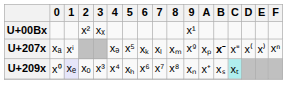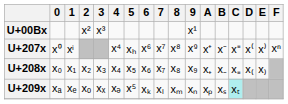 <table class="wikitable" style="margin:0">
 <tr>
 <th></th>
 <th>0</th>
 <th>1</th>
 <th>2</th>
 <th>3</th>
 <th>4</th>
 <th>5</th>
 <th>6</th>
 <th>7</th>
 <th>8</th>
 <th>9</th>
 <th>A</th>
 <th>B</th>
 <th>C</th>
 <th>D</th>
 <th>E</th>
 <th>F</th>
 </tr>
 <tr>
 <th>U+00Bx</th>
 <td></td>
 <td></td>
 <td>x²</td>
-<td>xₓ</td>
+<td>x³</td>
 <td></td>
 <td></td>
 <td></td>
 <td></td>
 <td></td>
 <td>x¹</td>
 <td></td>
 <td></td>
 <td></td>
 <td></td>
 <td></td>
 <td></td>
 </tr>
 <tr>
 <th>U+207x</th>
-<td>xₐ</td>
+<td>x⁰</td>
 <td>xⁱ</td>
 <td bgcolor="silver"></td>
 <td bgcolor="silver"></td>
-<td>xₔ</td>
-<td>x⁵</td>
-<td>xₖ</td>
-<td>xₗ</td>
-<td>xₘ</td>
+<td>x⁴</td>
+<td>xₕ</td>
+<td>x⁶</td>
+<td>x⁷</td>
+<td>x⁸</td>
 <td>x⁹</td>
-<td>xₚ</td>
-<td><strong>x⁻</strong></td>
+<td>x⁺</td>
+<td>x⁻</td>
 <td>x⁼</td>
 <td>x⁽</td>
 <td>x⁾</td>
 <td>xⁿ</td>
 </tr>
 <tr>
+<th>U+208x</th>
+<td>x₀</td>
+<td>x₁</td>
+<td>x₂</td>
+<td>x₃</td>
+<td>x₄</td>
+<td>x₅</td>
+<td>x₆</td>
+<td>x₇</td>
+<td>x₈</td>
+<td>x₉</td>
+<td>x₊</td>
+<td>x₋</td>
+<td>x₌</td>
+<td>x₍</td>
+<td>x₎</td>
+<td bgcolor="silver"></td>
+</tr>
+<tr>
 <th>U+209x</th>
-<td>x⁰</td>
-<td style="background: lavender;">xₑ</td>
+<td>xₐ</td>
+<td>xₑ</td>
 <td>xₒ</td>
-<td>x³</td>
-<td>x⁴</td>
-<td>xₕ</td>
-<td>x⁶</td>
-<td>x⁷</td>
-<td>x⁸</td>
+<td>xₓ</td>
+<td>xₔ</td>
+<td>x⁵</td>
+<td>xₖ</td>
+<td>xₗ</td>
+<td>xₘ</td>
 <td>xₙ</td>
-<td>x⁺</td>
+<td>xₚ</td>
 <td>xₛ</td>
 <td style="background: paleturquoise;">xₜ</td>
 <td bgcolor="silver"></td>
 <td bgcolor="silver"></td>
 <td bgcolor="silver"></td>
 </tr>
 <tr>
 </tr>
 </table>
